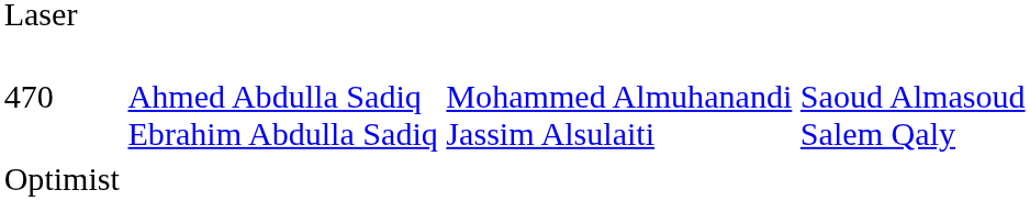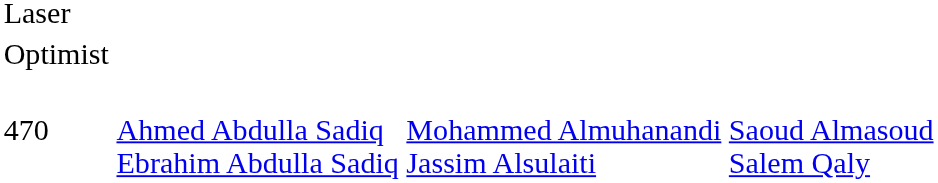 <table>
 <tr>
 <td>Laser</td>
+<td></td>
+<td></td>
+<td></td>
+</tr>
+<tr>
+<td>Optimist</td>
 <td></td>
 <td></td>
 <td></td>
 </tr>
 <tr>
 <td>470</td>
 <td><br><a href='#'>Ahmed Abdulla Sadiq</a><br><a href='#'>Ebrahim Abdulla Sadiq</a></td>
 <td><br><a href='#'>Mohammed Almuhanandi</a><br><a href='#'>Jassim Alsulaiti</a></td>
 <td><br><a href='#'>Saoud Almasoud</a><br><a href='#'>Salem Qaly</a></td>
 </tr>
-<tr>
-<td>Optimist</td>
-<td></td>
-<td></td>
-<td></td>
-</tr>
 </table>
